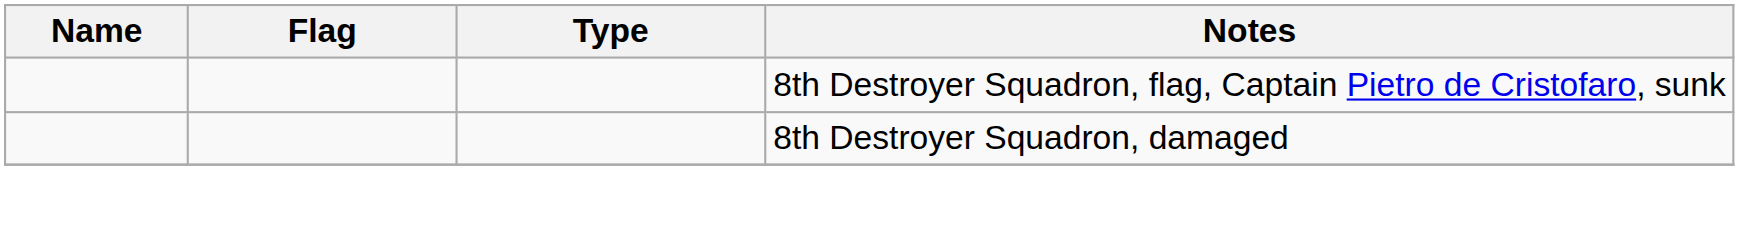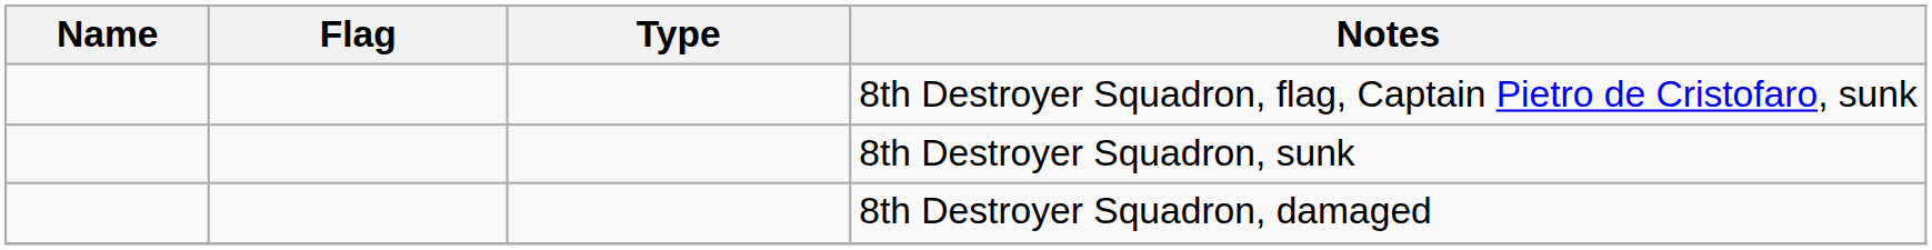 <table class="wikitable sortable">
 <tr>
 <th scope="col" width="80px">Name</th>
 <th scope="col" width="120px">Flag</th>
 <th scope="col" width="140px">Type</th>
 <th>Notes</th>
 </tr>
 <tr>
 <td align="left"></td>
 <td align="left"></td>
 <td align="left"></td>
 <td align="left">8th Destroyer Squadron, flag, Captain <a href='#'>Pietro de Cristofaro</a>, sunk</td>
 </tr>
 <tr>
 <td align="left"></td>
 <td align="left"></td>
 <td align="left"></td>
+<td align="left">8th Destroyer Squadron, sunk</td>
+</tr>
+<tr>
+<td align="left"></td>
+<td align="left"></td>
+<td align="left"></td>
 <td align="left">8th Destroyer Squadron, damaged</td>
 </tr>
 <tr>
 </tr>
 </table>
